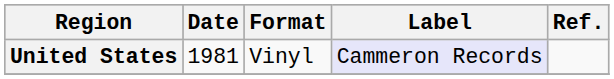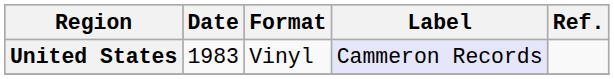 <table class="wikitable plainrowheaders">
 <tr>
 <th scope="col">Region</th>
 <th scope="col">Date</th>
 <th scope="col">Format</th>
 <th scope="col">Label</th>
 <th scope="col">Ref.</th>
 </tr>
 <tr>
 <th scope="row">United States</th>
-<td>1981</td>
+<td>1983</td>
 <td>Vinyl</td>
 <td style="background: lavender;">Cammeron Records</td>
 <td></td>
 </tr>
 <tr>
 </tr>
 </table>
